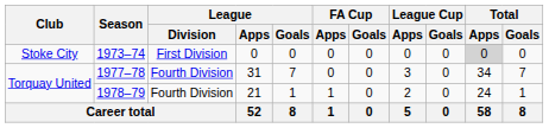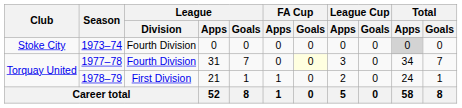 <table class="wikitable" style="text-align: center;">
 <tr>
 <th rowspan="2">Club</th>
 <th rowspan="2">Season</th>
 <th colspan="3">League</th>
 <th colspan="2">FA Cup</th>
 <th colspan="2">League Cup</th>
 <th colspan="2">Total</th>
 </tr>
 <tr>
 <th>Division</th>
 <th>Apps</th>
 <th>Goals</th>
 <th>Apps</th>
 <th>Goals</th>
 <th>Apps</th>
 <th>Goals</th>
 <th>Apps</th>
 <th>Goals</th>
 </tr>
 <tr>
 <td><a href='#'>Stoke City</a></td>
 <td><a href='#'>1973–74</a></td>
-<td><a href='#'>First Division</a></td>
+<td>Fourth Division</td>
 <td>0</td>
 <td>0</td>
 <td>0</td>
 <td>0</td>
 <td>0</td>
 <td>0</td>
 <td style="background: lightgrey;">0</td>
 <td>0</td>
 </tr>
 <tr>
 <td rowspan=2><a href='#'>Torquay United</a></td>
 <td><a href='#'>1977–78</a></td>
 <td><a href='#'>Fourth Division</a></td>
 <td>31</td>
 <td>7</td>
 <td>0</td>
-<td>0</td>
+<td style="background: lightyellow;">0</td>
 <td>3</td>
 <td>0</td>
 <td>34</td>
 <td>7</td>
 </tr>
 <tr>
 <td><a href='#'>1978–79</a></td>
-<td>Fourth Division</td>
+<td><a href='#'>First Division</a></td>
 <td>21</td>
 <td>1</td>
 <td>1</td>
 <td>0</td>
 <td>2</td>
 <td>0</td>
 <td>24</td>
 <td>1</td>
 </tr>
 <tr>
 <th colspan="3">Career total</th>
 <th>52</th>
 <th>8</th>
 <th>1</th>
 <th>0</th>
 <th>5</th>
 <th>0</th>
 <th>58</th>
 <th>8</th>
 </tr>
 </table>
